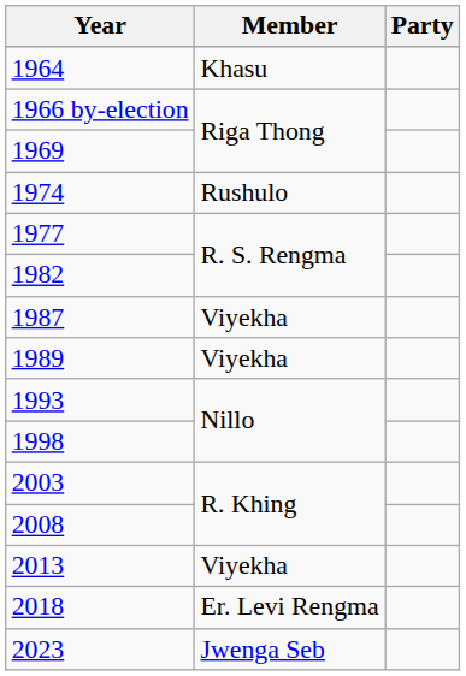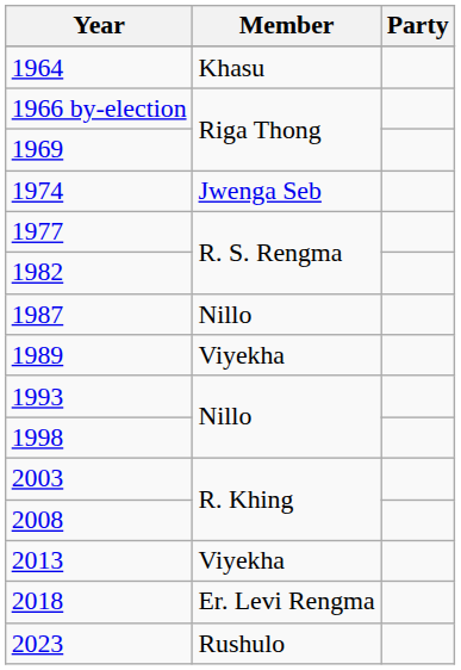 <table class="wikitable sortable">
 <tr>
 <th>Year</th>
 <th>Member</th>
 <th colspan="2">Party</th>
 </tr>
 <tr>
 </tr>
 <tr>
 <td><a href='#'>1964</a></td>
 <td>Khasu</td>
 <td></td>
 </tr>
 <tr>
 <td><a href='#'>1966 by-election</a></td>
 <td rowspan=2>Riga Thong</td>
 <td></td>
 </tr>
 <tr>
 <td><a href='#'>1969</a></td>
 </tr>
 <tr>
 <td><a href='#'>1974</a></td>
-<td>Rushulo</td>
+<td><a href='#'>Jwenga Seb</a></td>
 <td></td>
 </tr>
 <tr>
 <td><a href='#'>1977</a></td>
 <td rowspan=2>R. S. Rengma</td>
 <td></td>
 </tr>
 <tr>
 <td><a href='#'>1982</a></td>
 <td></td>
 </tr>
 <tr>
 <td><a href='#'>1987</a></td>
-<td>Viyekha</td>
+<td>Nillo</td>
 <td></td>
 </tr>
 <tr>
 <td><a href='#'>1989</a></td>
 <td>Viyekha</td>
 <td></td>
 </tr>
 <tr>
 <td><a href='#'>1993</a></td>
 <td rowspan=2>Nillo</td>
 <td></td>
 </tr>
 <tr>
 <td><a href='#'>1998</a></td>
 </tr>
 <tr>
 <td><a href='#'>2003</a></td>
 <td rowspan=2>R. Khing</td>
 <td></td>
 </tr>
 <tr>
 <td><a href='#'>2008</a></td>
 <td></td>
 </tr>
 <tr>
 <td><a href='#'>2013</a></td>
 <td>Viyekha</td>
 <td></td>
 </tr>
 <tr>
 <td><a href='#'>2018</a></td>
 <td>Er. Levi Rengma</td>
 <td></td>
 </tr>
 <tr>
 <td><a href='#'>2023</a></td>
-<td><a href='#'>Jwenga Seb</a></td>
+<td>Rushulo</td>
 <td></td>
 </tr>
 </table>
